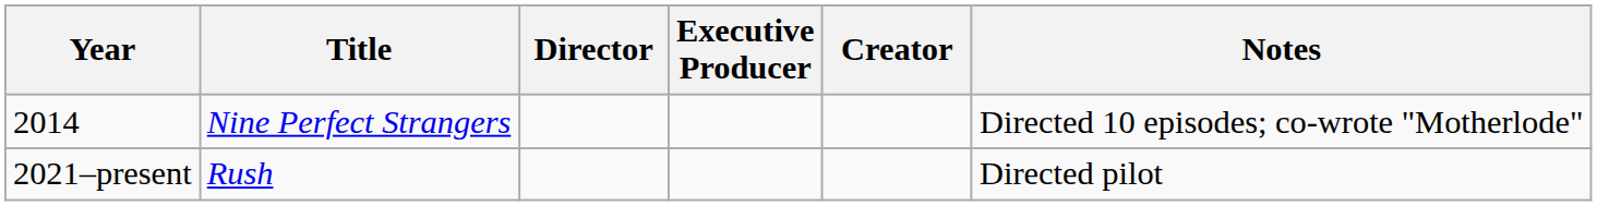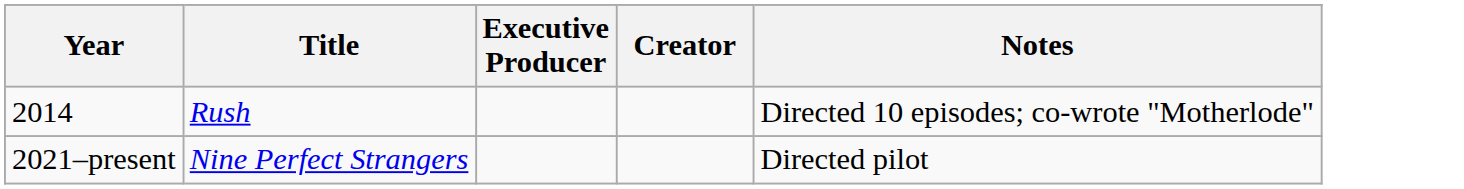 <table class="wikitable">
 <tr>
 <th>Year</th>
 <th>Title</th>
-<th width="65">Director</th>
 <th width="65">Executive<br>Producer</th>
 <th width="65">Creator</th>
 <th>Notes</th>
 </tr>
 <tr>
 <td>2014</td>
-<td><em><a href='#'>Nine Perfect Strangers</a></em></td>
-<td></td>
+<td><em><a href='#'>Rush</a></em></td>
 <td></td>
 <td></td>
 <td>Directed 10 episodes; co-wrote "Motherlode"</td>
 </tr>
 <tr>
 <td>2021–present</td>
-<td><em><a href='#'>Rush</a></em></td>
-<td></td>
+<td><em><a href='#'>Nine Perfect Strangers</a></em></td>
 <td></td>
 <td></td>
 <td>Directed pilot</td>
 </tr>
 </table>
